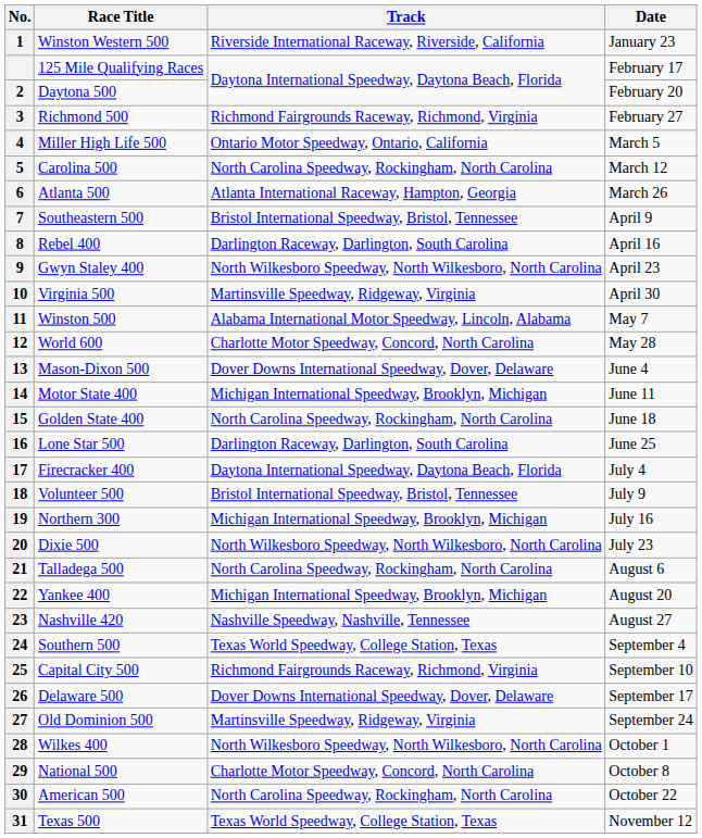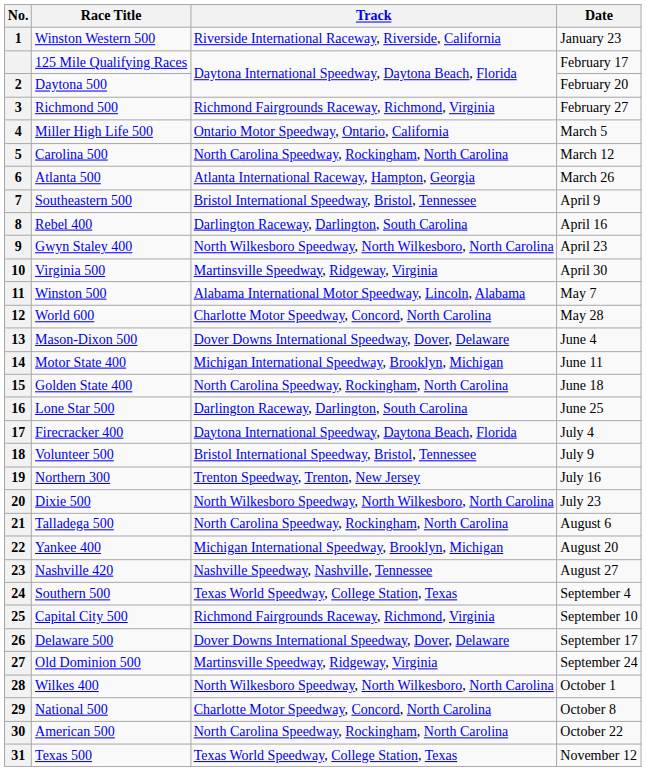 <table class="wikitable" style="font-size:85%;">
 <tr>
 <th>No.</th>
 <th>Race Title</th>
 <th><a href='#'>Track</a></th>
 <th>Date</th>
 </tr>
 <tr>
 <th>1</th>
 <td><a href='#'>Winston Western 500</a></td>
 <td><a href='#'>Riverside International Raceway</a>, <a href='#'>Riverside</a>, <a href='#'>California</a></td>
 <td>January 23</td>
 </tr>
 <tr>
 <th></th>
 <td><a href='#'>125 Mile Qualifying Races</a></td>
 <td rowspan=2><a href='#'>Daytona International Speedway</a>, <a href='#'>Daytona Beach</a>, <a href='#'>Florida</a></td>
 <td>February 17</td>
 </tr>
 <tr>
 <th>2</th>
 <td><a href='#'>Daytona 500</a></td>
 <td>February 20</td>
 </tr>
 <tr>
 <th>3</th>
 <td><a href='#'>Richmond 500</a></td>
 <td><a href='#'>Richmond Fairgrounds Raceway</a>, <a href='#'>Richmond</a>, <a href='#'>Virginia</a></td>
 <td>February 27</td>
 </tr>
 <tr>
 <th>4</th>
 <td><a href='#'>Miller High Life 500</a></td>
 <td><a href='#'>Ontario Motor Speedway</a>, <a href='#'>Ontario</a>, <a href='#'>California</a></td>
 <td>March 5</td>
 </tr>
 <tr>
 <th>5</th>
 <td><a href='#'>Carolina 500</a></td>
 <td><a href='#'>North Carolina Speedway</a>, <a href='#'>Rockingham</a>, <a href='#'>North Carolina</a></td>
 <td>March 12</td>
 </tr>
 <tr>
 <th>6</th>
 <td><a href='#'>Atlanta 500</a></td>
 <td><a href='#'>Atlanta International Raceway</a>, <a href='#'>Hampton</a>, <a href='#'>Georgia</a></td>
 <td>March 26</td>
 </tr>
 <tr>
 <th>7</th>
 <td><a href='#'>Southeastern 500</a></td>
 <td><a href='#'>Bristol International Speedway</a>, <a href='#'>Bristol</a>, <a href='#'>Tennessee</a></td>
 <td>April 9</td>
 </tr>
 <tr>
 <th>8</th>
 <td><a href='#'>Rebel 400</a></td>
 <td><a href='#'>Darlington Raceway</a>, <a href='#'>Darlington</a>, <a href='#'>South Carolina</a></td>
 <td>April 16</td>
 </tr>
 <tr>
 <th>9</th>
 <td><a href='#'>Gwyn Staley 400</a></td>
 <td><a href='#'>North Wilkesboro Speedway</a>, <a href='#'>North Wilkesboro</a>, <a href='#'>North Carolina</a></td>
 <td>April 23</td>
 </tr>
 <tr>
 <th>10</th>
 <td><a href='#'>Virginia 500</a></td>
 <td><a href='#'>Martinsville Speedway</a>, <a href='#'>Ridgeway</a>, <a href='#'>Virginia</a></td>
 <td>April 30</td>
 </tr>
 <tr>
 <th>11</th>
 <td><a href='#'>Winston 500</a></td>
 <td><a href='#'>Alabama International Motor Speedway</a>, <a href='#'>Lincoln</a>, <a href='#'>Alabama</a></td>
 <td>May 7</td>
 </tr>
 <tr>
 <th>12</th>
 <td><a href='#'>World 600</a></td>
 <td><a href='#'>Charlotte Motor Speedway</a>, <a href='#'>Concord</a>, <a href='#'>North Carolina</a></td>
 <td>May 28</td>
 </tr>
 <tr>
 <th>13</th>
 <td><a href='#'>Mason-Dixon 500</a></td>
 <td><a href='#'>Dover Downs International Speedway</a>, <a href='#'>Dover</a>, <a href='#'>Delaware</a></td>
 <td>June 4</td>
 </tr>
 <tr>
 <th>14</th>
 <td><a href='#'>Motor State 400</a></td>
 <td><a href='#'>Michigan International Speedway</a>, <a href='#'>Brooklyn</a>, <a href='#'>Michigan</a></td>
 <td>June 11</td>
 </tr>
 <tr>
 <th>15</th>
 <td><a href='#'>Golden State 400</a></td>
 <td><a href='#'>North Carolina Speedway</a>, <a href='#'>Rockingham</a>, <a href='#'>North Carolina</a></td>
 <td>June 18</td>
 </tr>
 <tr>
 <th>16</th>
 <td><a href='#'>Lone Star 500</a></td>
 <td><a href='#'>Darlington Raceway</a>, <a href='#'>Darlington</a>, <a href='#'>South Carolina</a></td>
 <td>June 25</td>
 </tr>
 <tr>
 <th>17</th>
 <td><a href='#'>Firecracker 400</a></td>
 <td><a href='#'>Daytona International Speedway</a>, <a href='#'>Daytona Beach</a>, <a href='#'>Florida</a></td>
 <td>July 4</td>
 </tr>
 <tr>
 <th>18</th>
 <td><a href='#'>Volunteer 500</a></td>
 <td><a href='#'>Bristol International Speedway</a>, <a href='#'>Bristol</a>, <a href='#'>Tennessee</a></td>
 <td>July 9</td>
 </tr>
 <tr>
 <th>19</th>
 <td><a href='#'>Northern 300</a></td>
-<td><a href='#'>Michigan International Speedway</a>, <a href='#'>Brooklyn</a>, <a href='#'>Michigan</a></td>
+<td><a href='#'>Trenton Speedway</a>, <a href='#'>Trenton</a>, <a href='#'>New Jersey</a></td>
 <td>July 16</td>
 </tr>
 <tr>
 <th>20</th>
 <td><a href='#'>Dixie 500</a></td>
 <td><a href='#'>North Wilkesboro Speedway</a>, <a href='#'>North Wilkesboro</a>, <a href='#'>North Carolina</a></td>
 <td>July 23</td>
 </tr>
 <tr>
 <th>21</th>
 <td><a href='#'>Talladega 500</a></td>
 <td><a href='#'>North Carolina Speedway</a>, <a href='#'>Rockingham</a>, <a href='#'>North Carolina</a></td>
 <td>August 6</td>
 </tr>
 <tr>
 <th>22</th>
 <td><a href='#'>Yankee 400</a></td>
 <td><a href='#'>Michigan International Speedway</a>, <a href='#'>Brooklyn</a>, <a href='#'>Michigan</a></td>
 <td>August 20</td>
 </tr>
 <tr>
 <th>23</th>
 <td><a href='#'>Nashville 420</a></td>
 <td><a href='#'>Nashville Speedway</a>, <a href='#'>Nashville</a>, <a href='#'>Tennessee</a></td>
 <td>August 27</td>
 </tr>
 <tr>
 <th>24</th>
 <td><a href='#'>Southern 500</a></td>
 <td><a href='#'>Texas World Speedway</a>, <a href='#'>College Station</a>, <a href='#'>Texas</a></td>
 <td>September 4</td>
 </tr>
 <tr>
 <th>25</th>
 <td><a href='#'>Capital City 500</a></td>
 <td><a href='#'>Richmond Fairgrounds Raceway</a>, <a href='#'>Richmond</a>, <a href='#'>Virginia</a></td>
 <td>September 10</td>
 </tr>
 <tr>
 <th>26</th>
 <td><a href='#'>Delaware 500</a></td>
 <td><a href='#'>Dover Downs International Speedway</a>, <a href='#'>Dover</a>, <a href='#'>Delaware</a></td>
 <td>September 17</td>
 </tr>
 <tr>
 <th>27</th>
 <td><a href='#'>Old Dominion 500</a></td>
 <td><a href='#'>Martinsville Speedway</a>, <a href='#'>Ridgeway</a>, <a href='#'>Virginia</a></td>
 <td>September 24</td>
 </tr>
 <tr>
 <th>28</th>
 <td><a href='#'>Wilkes 400</a></td>
 <td><a href='#'>North Wilkesboro Speedway</a>, <a href='#'>North Wilkesboro</a>, <a href='#'>North Carolina</a></td>
 <td>October 1</td>
 </tr>
 <tr>
 <th>29</th>
 <td><a href='#'>National 500</a></td>
 <td><a href='#'>Charlotte Motor Speedway</a>, <a href='#'>Concord</a>, <a href='#'>North Carolina</a></td>
 <td>October 8</td>
 </tr>
 <tr>
 <th>30</th>
 <td><a href='#'>American 500</a></td>
 <td><a href='#'>North Carolina Speedway</a>, <a href='#'>Rockingham</a>, <a href='#'>North Carolina</a></td>
 <td>October 22</td>
 </tr>
 <tr>
 <th>31</th>
 <td><a href='#'>Texas 500</a></td>
 <td><a href='#'>Texas World Speedway</a>, <a href='#'>College Station</a>, <a href='#'>Texas</a></td>
 <td>November 12</td>
 </tr>
 <tr>
 </tr>
 </table>
